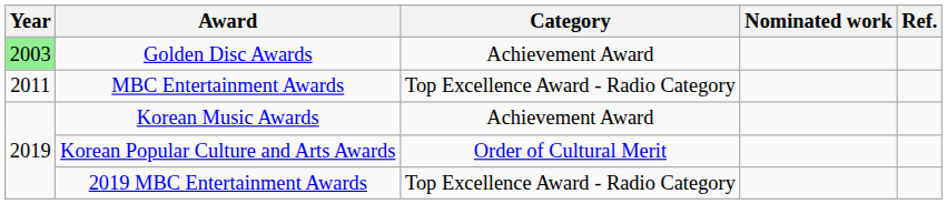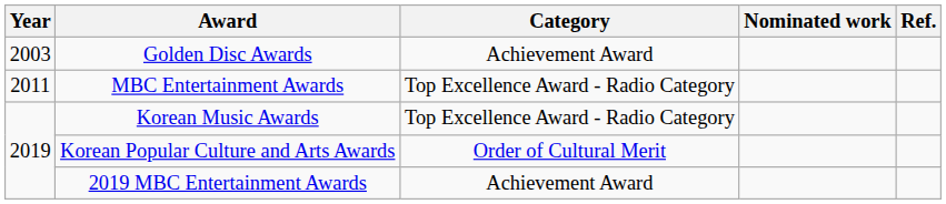 <table class="wikitable plainrowheaders" style="text-align:center;">
 <tr>
 <th>Year</th>
 <th>Award</th>
 <th>Category</th>
 <th>Nominated work</th>
 <th>Ref.</th>
 </tr>
 <tr>
-<td style="background: lightgreen;">2003</td>
+<td>2003</td>
 <td><a href='#'>Golden Disc Awards</a></td>
 <td>Achievement Award</td>
 <td></td>
 <td></td>
 </tr>
 <tr>
 <td>2011</td>
 <td><a href='#'>MBC Entertainment Awards</a></td>
 <td>Top Excellence Award - Radio Category</td>
 <td></td>
 <td></td>
 </tr>
 <tr>
 <td rowspan="3">2019</td>
 <td><a href='#'>Korean Music Awards</a></td>
-<td>Achievement Award</td>
+<td>Top Excellence Award - Radio Category</td>
 <td></td>
 <td></td>
 </tr>
 <tr>
 <td><a href='#'>Korean Popular Culture and Arts Awards</a></td>
 <td><a href='#'>Order of Cultural Merit</a></td>
 <td></td>
 <td></td>
 </tr>
 <tr>
 <td><a href='#'>2019 MBC Entertainment Awards</a></td>
-<td>Top Excellence Award - Radio Category</td>
+<td>Achievement Award</td>
 <td><em></em></td>
 <td></td>
 </tr>
 </table>
